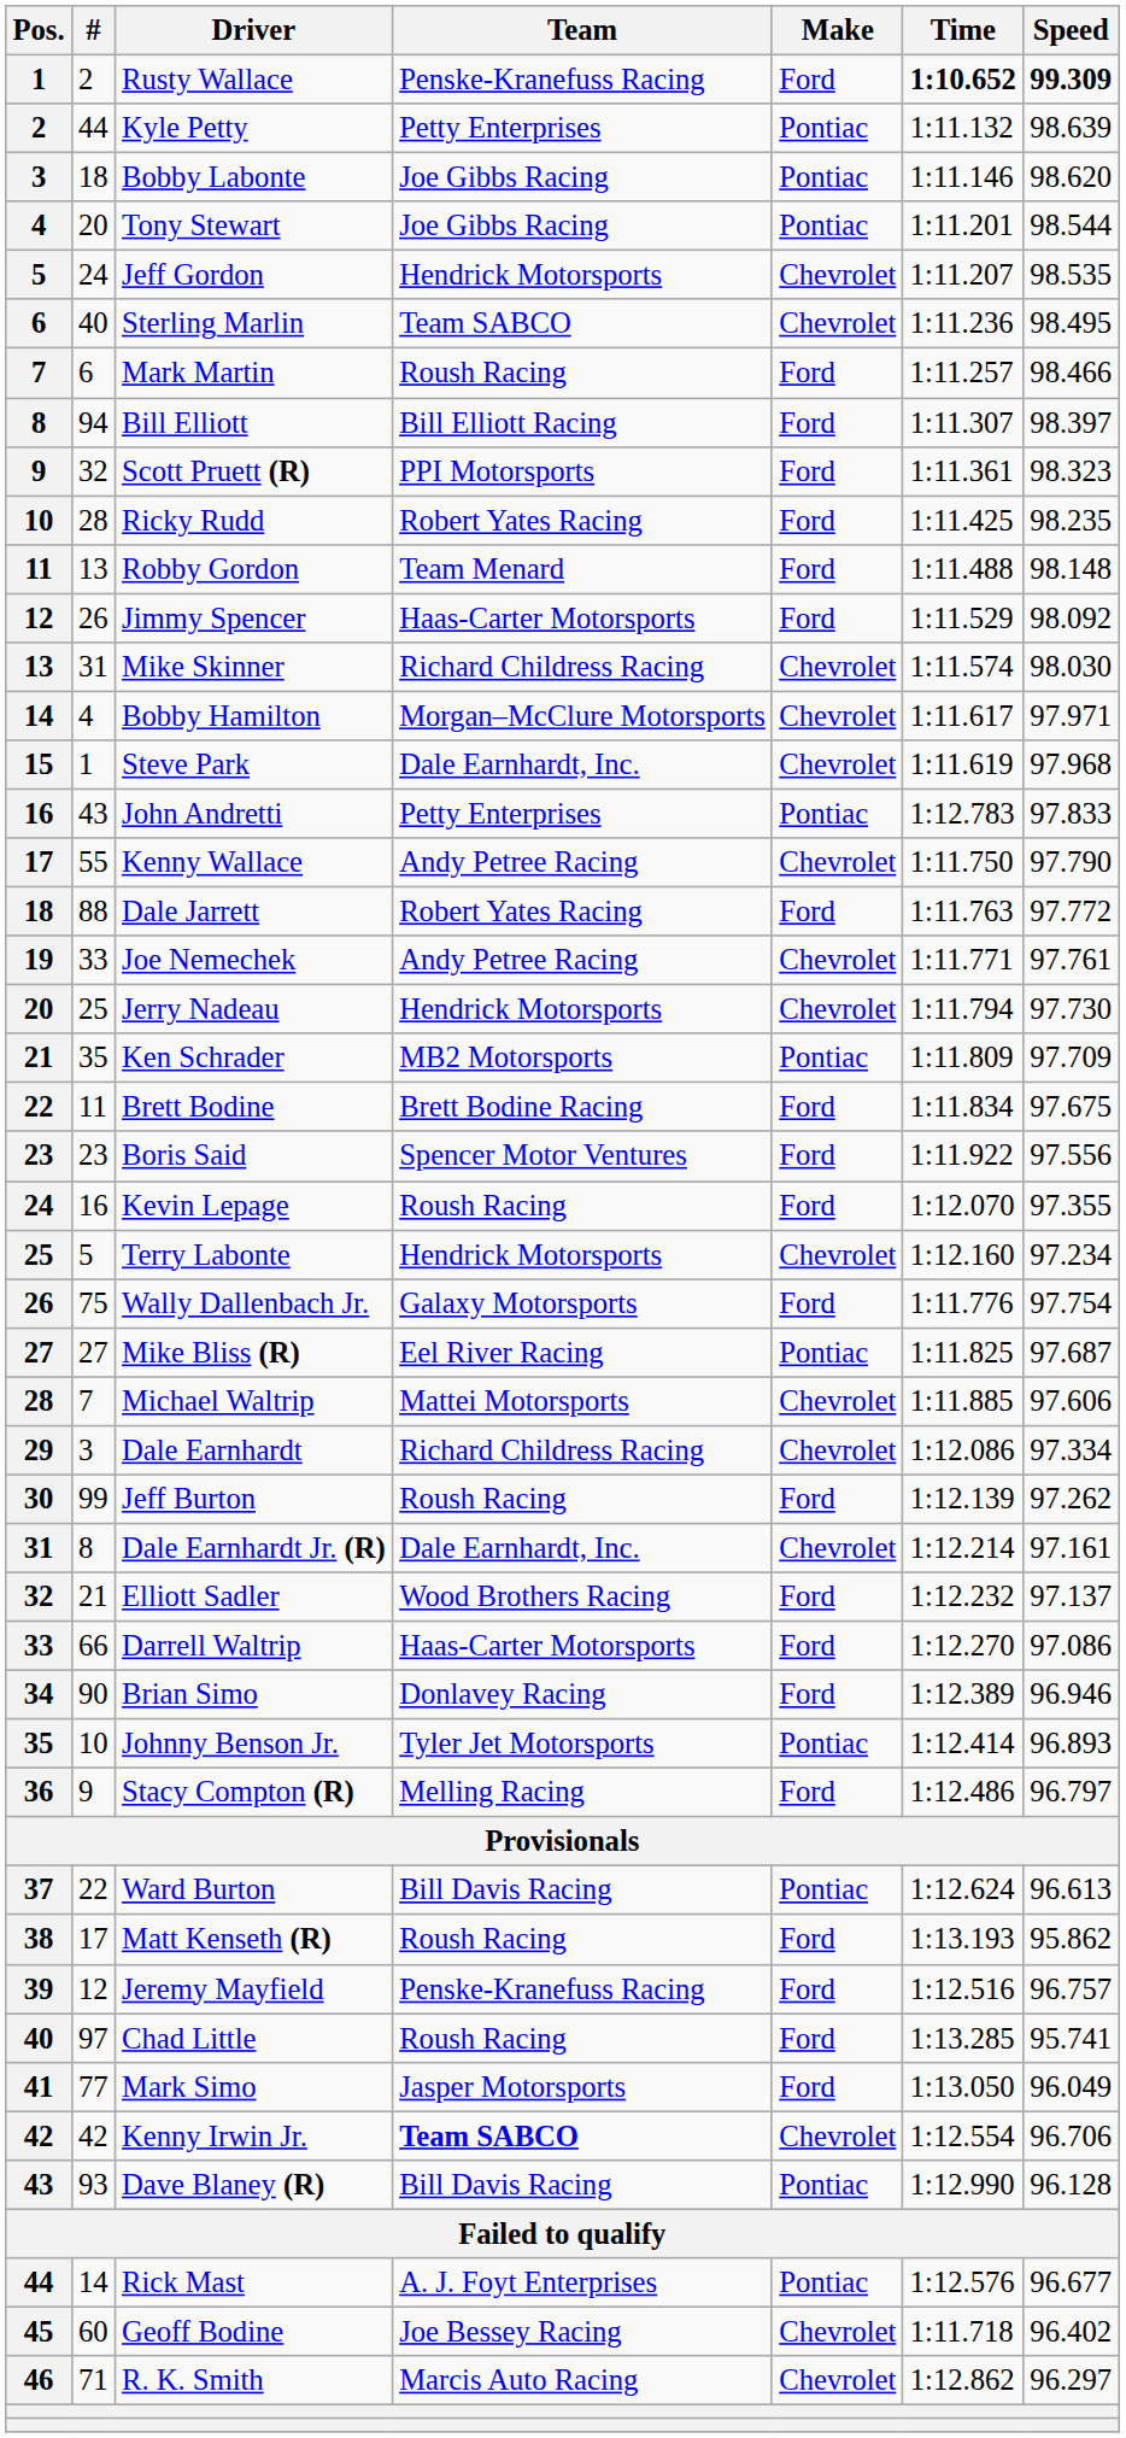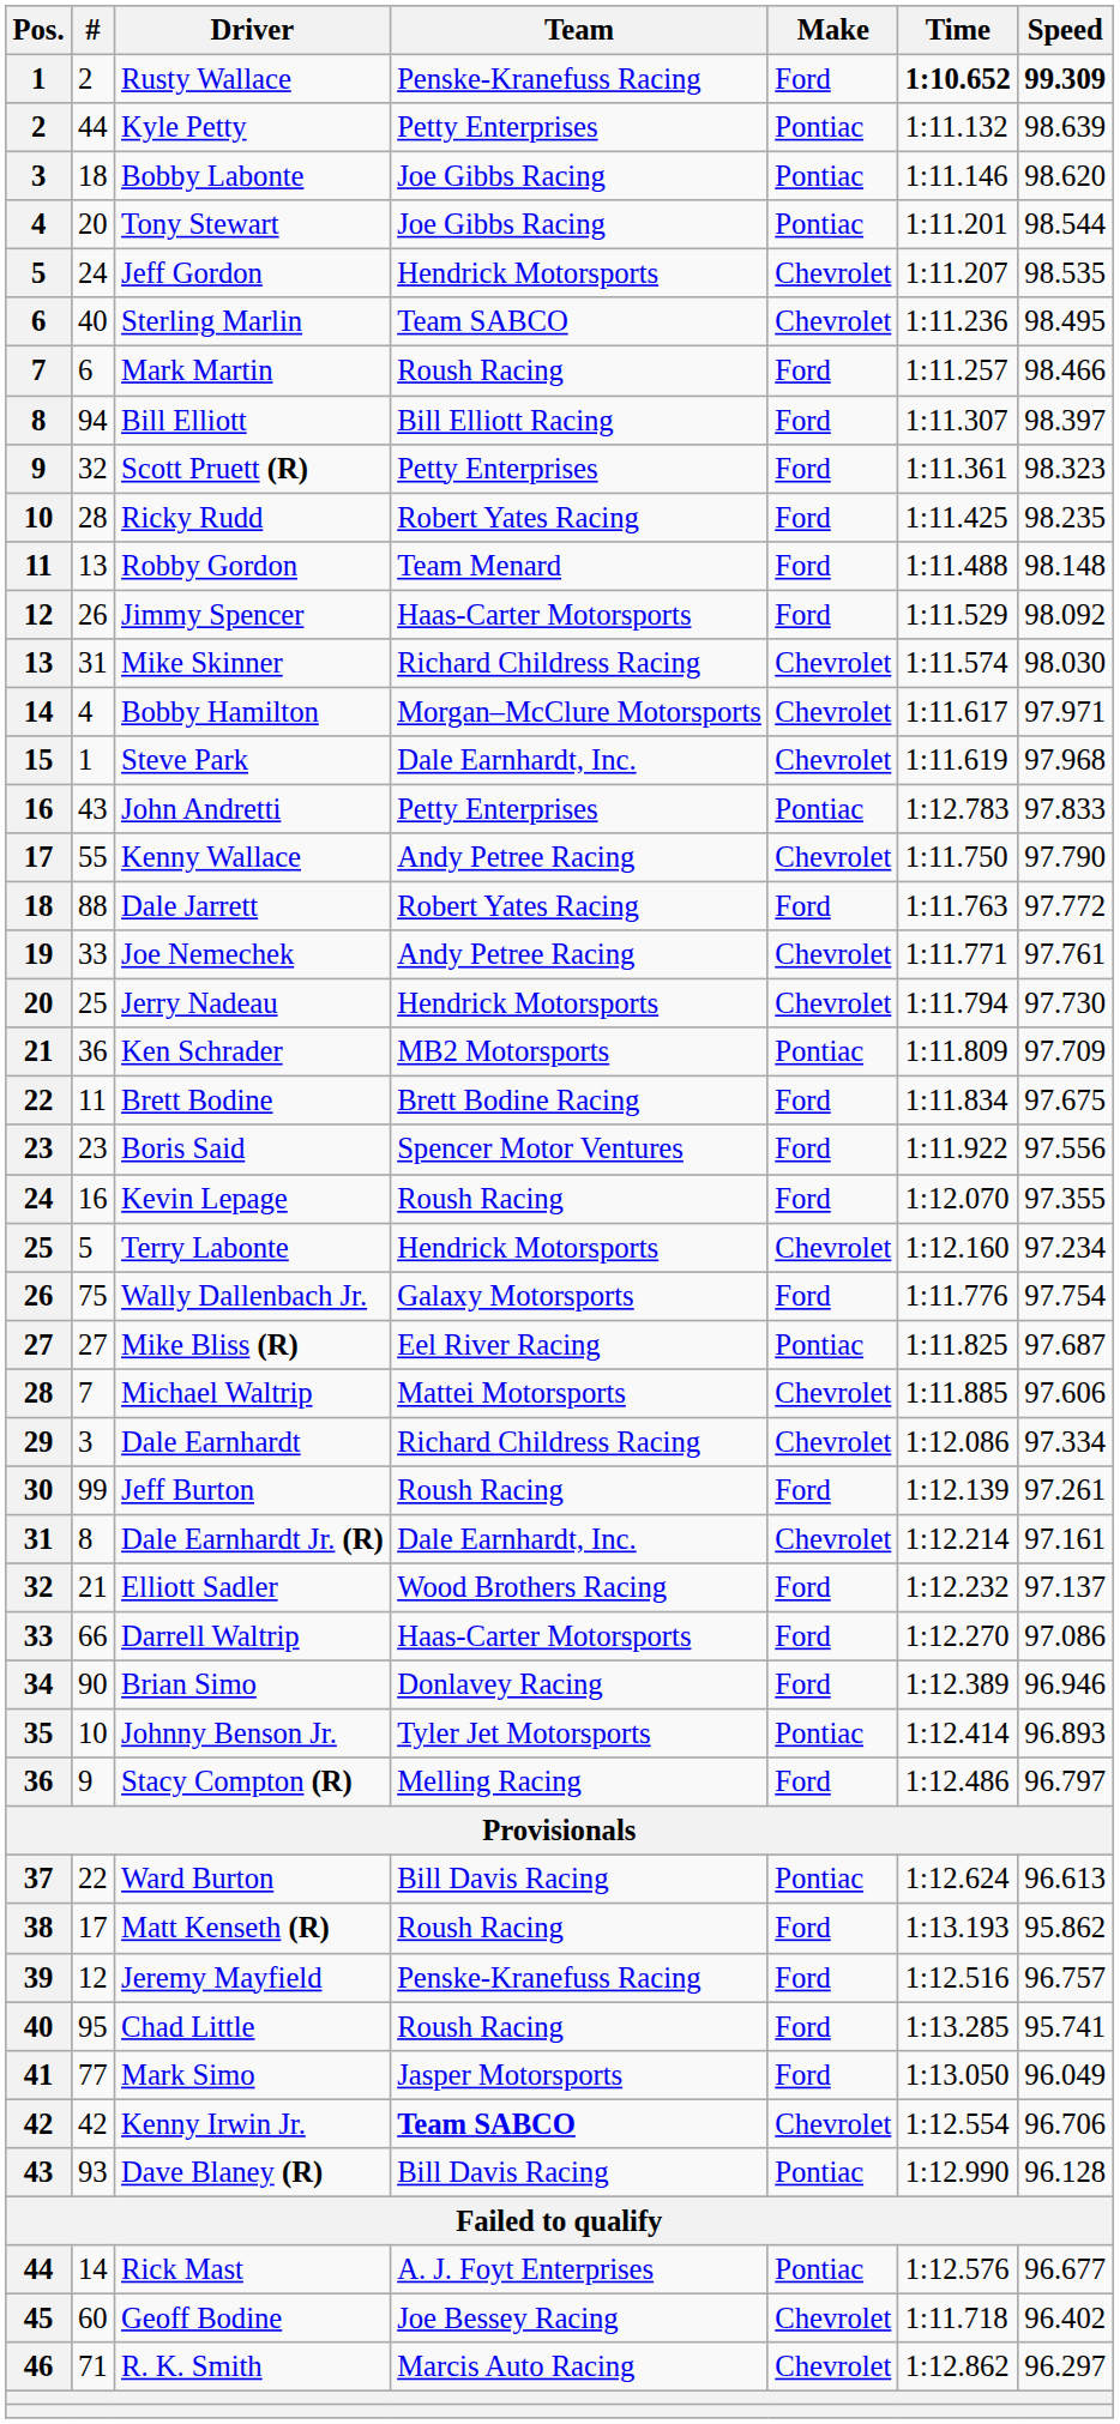 <table class="wikitable" style="font-size:95%">
 <tr>
 <th>Pos.</th>
 <th>#</th>
 <th>Driver</th>
 <th>Team</th>
 <th>Make</th>
 <th>Time</th>
 <th>Speed</th>
 </tr>
 <tr>
 <th>1</th>
 <td>2</td>
 <td><a href='#'>Rusty Wallace</a></td>
 <td><a href='#'>Penske-Kranefuss Racing</a></td>
 <td><a href='#'>Ford</a></td>
 <td><strong>1:10.652</strong></td>
 <td><strong>99.309</strong></td>
 </tr>
 <tr>
 <th>2</th>
 <td>44</td>
 <td><a href='#'>Kyle Petty</a></td>
 <td><a href='#'>Petty Enterprises</a></td>
 <td><a href='#'>Pontiac</a></td>
 <td>1:11.132</td>
 <td>98.639</td>
 </tr>
 <tr>
 <th>3</th>
 <td>18</td>
 <td><a href='#'>Bobby Labonte</a></td>
 <td><a href='#'>Joe Gibbs Racing</a></td>
 <td><a href='#'>Pontiac</a></td>
 <td>1:11.146</td>
 <td>98.620</td>
 </tr>
 <tr>
 <th>4</th>
 <td>20</td>
 <td><a href='#'>Tony Stewart</a></td>
 <td><a href='#'>Joe Gibbs Racing</a></td>
 <td><a href='#'>Pontiac</a></td>
 <td>1:11.201</td>
 <td>98.544</td>
 </tr>
 <tr>
 <th>5</th>
 <td>24</td>
 <td><a href='#'>Jeff Gordon</a></td>
 <td><a href='#'>Hendrick Motorsports</a></td>
 <td><a href='#'>Chevrolet</a></td>
 <td>1:11.207</td>
 <td>98.535</td>
 </tr>
 <tr>
 <th>6</th>
 <td>40</td>
 <td><a href='#'>Sterling Marlin</a></td>
 <td><a href='#'>Team SABCO</a></td>
 <td><a href='#'>Chevrolet</a></td>
 <td>1:11.236</td>
 <td>98.495</td>
 </tr>
 <tr>
 <th>7</th>
 <td>6</td>
 <td><a href='#'>Mark Martin</a></td>
 <td><a href='#'>Roush Racing</a></td>
 <td><a href='#'>Ford</a></td>
 <td>1:11.257</td>
 <td>98.466</td>
 </tr>
 <tr>
 <th>8</th>
 <td>94</td>
 <td><a href='#'>Bill Elliott</a></td>
 <td><a href='#'>Bill Elliott Racing</a></td>
 <td><a href='#'>Ford</a></td>
 <td>1:11.307</td>
 <td>98.397</td>
 </tr>
 <tr>
 <th>9</th>
 <td>32</td>
 <td><a href='#'>Scott Pruett</a> <strong>(R)</strong></td>
-<td><a href='#'>PPI Motorsports</a></td>
+<td><a href='#'>Petty Enterprises</a></td>
 <td><a href='#'>Ford</a></td>
 <td>1:11.361</td>
 <td>98.323</td>
 </tr>
 <tr>
 <th>10</th>
 <td>28</td>
 <td><a href='#'>Ricky Rudd</a></td>
 <td><a href='#'>Robert Yates Racing</a></td>
 <td><a href='#'>Ford</a></td>
 <td>1:11.425</td>
 <td>98.235</td>
 </tr>
 <tr>
 <th>11</th>
 <td>13</td>
 <td><a href='#'>Robby Gordon</a></td>
 <td><a href='#'>Team Menard</a></td>
 <td><a href='#'>Ford</a></td>
 <td>1:11.488</td>
 <td>98.148</td>
 </tr>
 <tr>
 <th>12</th>
 <td>26</td>
 <td><a href='#'>Jimmy Spencer</a></td>
 <td><a href='#'>Haas-Carter Motorsports</a></td>
 <td><a href='#'>Ford</a></td>
 <td>1:11.529</td>
 <td>98.092</td>
 </tr>
 <tr>
 <th>13</th>
 <td>31</td>
 <td><a href='#'>Mike Skinner</a></td>
 <td><a href='#'>Richard Childress Racing</a></td>
 <td><a href='#'>Chevrolet</a></td>
 <td>1:11.574</td>
 <td>98.030</td>
 </tr>
 <tr>
 <th>14</th>
 <td>4</td>
 <td><a href='#'>Bobby Hamilton</a></td>
 <td><a href='#'>Morgan–McClure Motorsports</a></td>
 <td><a href='#'>Chevrolet</a></td>
 <td>1:11.617</td>
 <td>97.971</td>
 </tr>
 <tr>
 <th>15</th>
 <td>1</td>
 <td><a href='#'>Steve Park</a></td>
 <td><a href='#'>Dale Earnhardt, Inc.</a></td>
 <td><a href='#'>Chevrolet</a></td>
 <td>1:11.619</td>
 <td>97.968</td>
 </tr>
 <tr>
 <th>16</th>
 <td>43</td>
 <td><a href='#'>John Andretti</a></td>
 <td><a href='#'>Petty Enterprises</a></td>
 <td><a href='#'>Pontiac</a></td>
 <td>1:12.783</td>
 <td>97.833</td>
 </tr>
 <tr>
 <th>17</th>
 <td>55</td>
 <td><a href='#'>Kenny Wallace</a></td>
 <td><a href='#'>Andy Petree Racing</a></td>
 <td><a href='#'>Chevrolet</a></td>
 <td>1:11.750</td>
 <td>97.790</td>
 </tr>
 <tr>
 <th>18</th>
 <td>88</td>
 <td><a href='#'>Dale Jarrett</a></td>
 <td><a href='#'>Robert Yates Racing</a></td>
 <td><a href='#'>Ford</a></td>
 <td>1:11.763</td>
 <td>97.772</td>
 </tr>
 <tr>
 <th>19</th>
 <td>33</td>
 <td><a href='#'>Joe Nemechek</a></td>
 <td><a href='#'>Andy Petree Racing</a></td>
 <td><a href='#'>Chevrolet</a></td>
 <td>1:11.771</td>
 <td>97.761</td>
 </tr>
 <tr>
 <th>20</th>
 <td>25</td>
 <td><a href='#'>Jerry Nadeau</a></td>
 <td><a href='#'>Hendrick Motorsports</a></td>
 <td><a href='#'>Chevrolet</a></td>
 <td>1:11.794</td>
 <td>97.730</td>
 </tr>
 <tr>
 <th>21</th>
-<td>35</td>
+<td>36</td>
 <td><a href='#'>Ken Schrader</a></td>
 <td><a href='#'>MB2 Motorsports</a></td>
 <td><a href='#'>Pontiac</a></td>
 <td>1:11.809</td>
 <td>97.709</td>
 </tr>
 <tr>
 <th>22</th>
 <td>11</td>
 <td><a href='#'>Brett Bodine</a></td>
 <td><a href='#'>Brett Bodine Racing</a></td>
 <td><a href='#'>Ford</a></td>
 <td>1:11.834</td>
 <td>97.675</td>
 </tr>
 <tr>
 <th>23</th>
 <td>23</td>
 <td><a href='#'>Boris Said</a></td>
 <td><a href='#'>Spencer Motor Ventures</a></td>
 <td><a href='#'>Ford</a></td>
 <td>1:11.922</td>
 <td>97.556</td>
 </tr>
 <tr>
 <th>24</th>
 <td>16</td>
 <td><a href='#'>Kevin Lepage</a></td>
 <td><a href='#'>Roush Racing</a></td>
 <td><a href='#'>Ford</a></td>
 <td>1:12.070</td>
 <td>97.355</td>
 </tr>
 <tr>
 <th>25</th>
 <td>5</td>
 <td><a href='#'>Terry Labonte</a></td>
 <td><a href='#'>Hendrick Motorsports</a></td>
 <td><a href='#'>Chevrolet</a></td>
 <td>1:12.160</td>
 <td>97.234</td>
 </tr>
 <tr>
 <th>26</th>
 <td>75</td>
 <td><a href='#'>Wally Dallenbach Jr.</a></td>
 <td><a href='#'>Galaxy Motorsports</a></td>
 <td><a href='#'>Ford</a></td>
 <td>1:11.776</td>
 <td>97.754</td>
 </tr>
 <tr>
 <th>27</th>
 <td>27</td>
 <td><a href='#'>Mike Bliss</a> <strong>(R)</strong></td>
 <td><a href='#'>Eel River Racing</a></td>
 <td><a href='#'>Pontiac</a></td>
 <td>1:11.825</td>
 <td>97.687</td>
 </tr>
 <tr>
 <th>28</th>
 <td>7</td>
 <td><a href='#'>Michael Waltrip</a></td>
 <td><a href='#'>Mattei Motorsports</a></td>
 <td><a href='#'>Chevrolet</a></td>
 <td>1:11.885</td>
 <td>97.606</td>
 </tr>
 <tr>
 <th>29</th>
 <td>3</td>
 <td><a href='#'>Dale Earnhardt</a></td>
 <td><a href='#'>Richard Childress Racing</a></td>
 <td><a href='#'>Chevrolet</a></td>
 <td>1:12.086</td>
 <td>97.334</td>
 </tr>
 <tr>
 <th>30</th>
 <td>99</td>
 <td><a href='#'>Jeff Burton</a></td>
 <td><a href='#'>Roush Racing</a></td>
 <td><a href='#'>Ford</a></td>
 <td>1:12.139</td>
-<td>97.262</td>
+<td>97.261</td>
 </tr>
 <tr>
 <th>31</th>
 <td>8</td>
 <td><a href='#'>Dale Earnhardt Jr.</a> <strong>(R)</strong></td>
 <td><a href='#'>Dale Earnhardt, Inc.</a></td>
 <td><a href='#'>Chevrolet</a></td>
 <td>1:12.214</td>
 <td>97.161</td>
 </tr>
 <tr>
 <th>32</th>
 <td>21</td>
 <td><a href='#'>Elliott Sadler</a></td>
 <td><a href='#'>Wood Brothers Racing</a></td>
 <td><a href='#'>Ford</a></td>
 <td>1:12.232</td>
 <td>97.137</td>
 </tr>
 <tr>
 <th>33</th>
 <td>66</td>
 <td><a href='#'>Darrell Waltrip</a></td>
 <td><a href='#'>Haas-Carter Motorsports</a></td>
 <td><a href='#'>Ford</a></td>
 <td>1:12.270</td>
 <td>97.086</td>
 </tr>
 <tr>
 <th>34</th>
 <td>90</td>
 <td><a href='#'>Brian Simo</a></td>
 <td><a href='#'>Donlavey Racing</a></td>
 <td><a href='#'>Ford</a></td>
 <td>1:12.389</td>
 <td>96.946</td>
 </tr>
 <tr>
 <th>35</th>
 <td>10</td>
 <td><a href='#'>Johnny Benson Jr.</a></td>
 <td><a href='#'>Tyler Jet Motorsports</a></td>
 <td><a href='#'>Pontiac</a></td>
 <td>1:12.414</td>
 <td>96.893</td>
 </tr>
 <tr>
 <th>36</th>
 <td>9</td>
 <td><a href='#'>Stacy Compton</a> <strong>(R)</strong></td>
 <td><a href='#'>Melling Racing</a></td>
 <td><a href='#'>Ford</a></td>
 <td>1:12.486</td>
 <td>96.797</td>
 </tr>
 <tr>
 <th colspan="7">Provisionals</th>
 </tr>
 <tr>
 <th>37</th>
 <td>22</td>
 <td><a href='#'>Ward Burton</a></td>
 <td><a href='#'>Bill Davis Racing</a></td>
 <td><a href='#'>Pontiac</a></td>
 <td>1:12.624</td>
 <td>96.613</td>
 </tr>
 <tr>
 <th>38</th>
 <td>17</td>
 <td><a href='#'>Matt Kenseth</a> <strong>(R)</strong></td>
 <td><a href='#'>Roush Racing</a></td>
 <td><a href='#'>Ford</a></td>
 <td>1:13.193</td>
 <td>95.862</td>
 </tr>
 <tr>
 <th>39</th>
 <td>12</td>
 <td><a href='#'>Jeremy Mayfield</a></td>
 <td><a href='#'>Penske-Kranefuss Racing</a></td>
 <td><a href='#'>Ford</a></td>
 <td>1:12.516</td>
 <td>96.757</td>
 </tr>
 <tr>
 <th>40</th>
-<td>97</td>
+<td>95</td>
 <td><a href='#'>Chad Little</a></td>
 <td><a href='#'>Roush Racing</a></td>
 <td><a href='#'>Ford</a></td>
 <td>1:13.285</td>
 <td>95.741</td>
 </tr>
 <tr>
 <th>41</th>
 <td>77</td>
 <td><a href='#'>Mark Simo</a></td>
 <td><a href='#'>Jasper Motorsports</a></td>
 <td><a href='#'>Ford</a></td>
 <td>1:13.050</td>
 <td>96.049</td>
 </tr>
 <tr>
 <th>42</th>
 <td>42</td>
 <td><a href='#'>Kenny Irwin Jr.</a></td>
 <td><strong><a href='#'>Team SABCO</a></strong></td>
 <td><a href='#'>Chevrolet</a></td>
 <td>1:12.554</td>
 <td>96.706</td>
 </tr>
 <tr>
 <th>43</th>
 <td>93</td>
 <td><a href='#'>Dave Blaney</a> <strong>(R)</strong></td>
 <td><a href='#'>Bill Davis Racing</a></td>
 <td><a href='#'>Pontiac</a></td>
 <td>1:12.990</td>
 <td>96.128</td>
 </tr>
 <tr>
 <th colspan="7">Failed to qualify</th>
 </tr>
 <tr>
 <th>44</th>
 <td>14</td>
 <td><a href='#'>Rick Mast</a></td>
 <td><a href='#'>A. J. Foyt Enterprises</a></td>
 <td><a href='#'>Pontiac</a></td>
 <td>1:12.576</td>
 <td>96.677</td>
 </tr>
 <tr>
 <th>45</th>
 <td>60</td>
 <td><a href='#'>Geoff Bodine</a></td>
 <td><a href='#'>Joe Bessey Racing</a></td>
 <td><a href='#'>Chevrolet</a></td>
 <td>1:11.718</td>
 <td>96.402</td>
 </tr>
 <tr>
 <th>46</th>
 <td>71</td>
 <td><a href='#'>R. K. Smith</a></td>
 <td><a href='#'>Marcis Auto Racing</a></td>
 <td><a href='#'>Chevrolet</a></td>
 <td>1:12.862</td>
 <td>96.297</td>
 </tr>
 <tr>
 <th colspan="7"></th>
 </tr>
 <tr>
 <th colspan="7"></th>
 </tr>
 </table>
